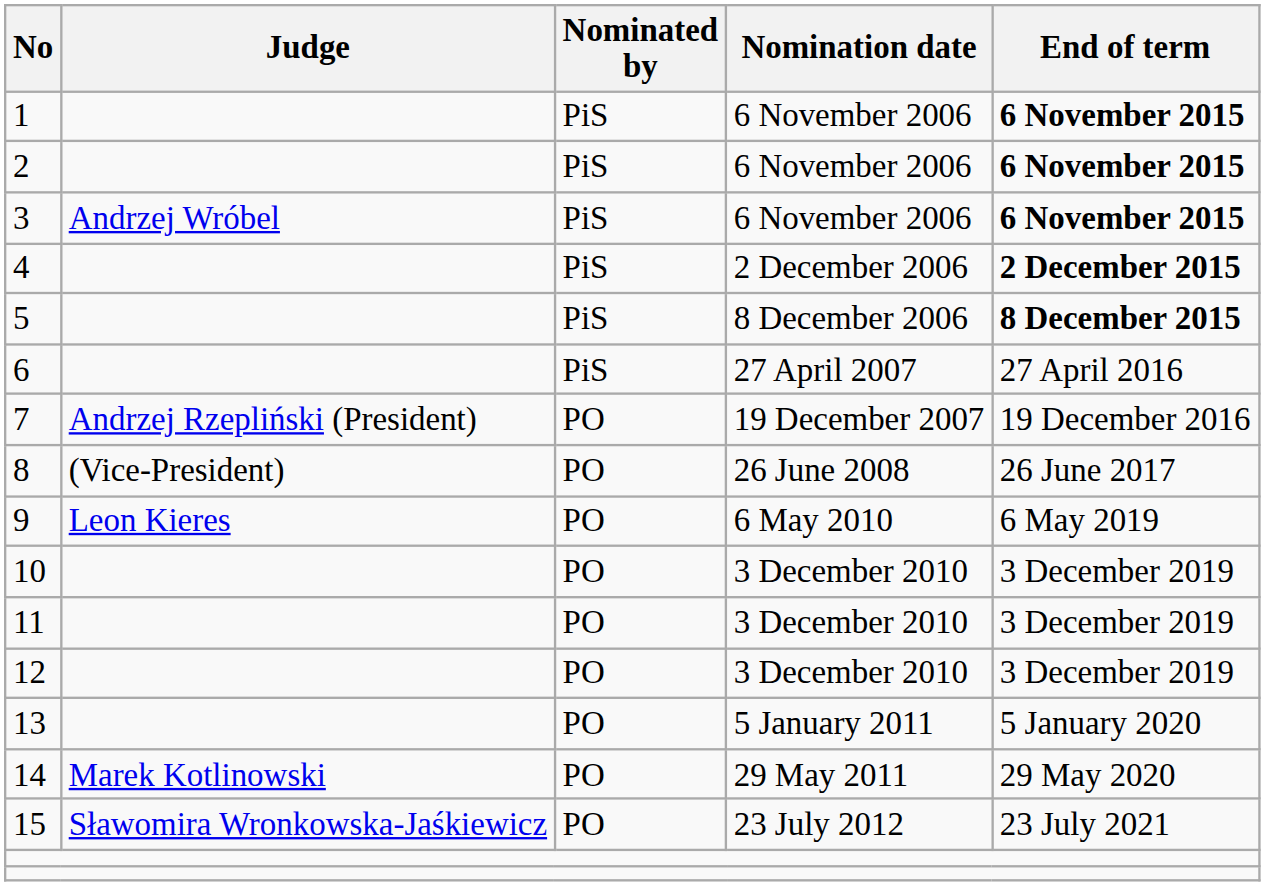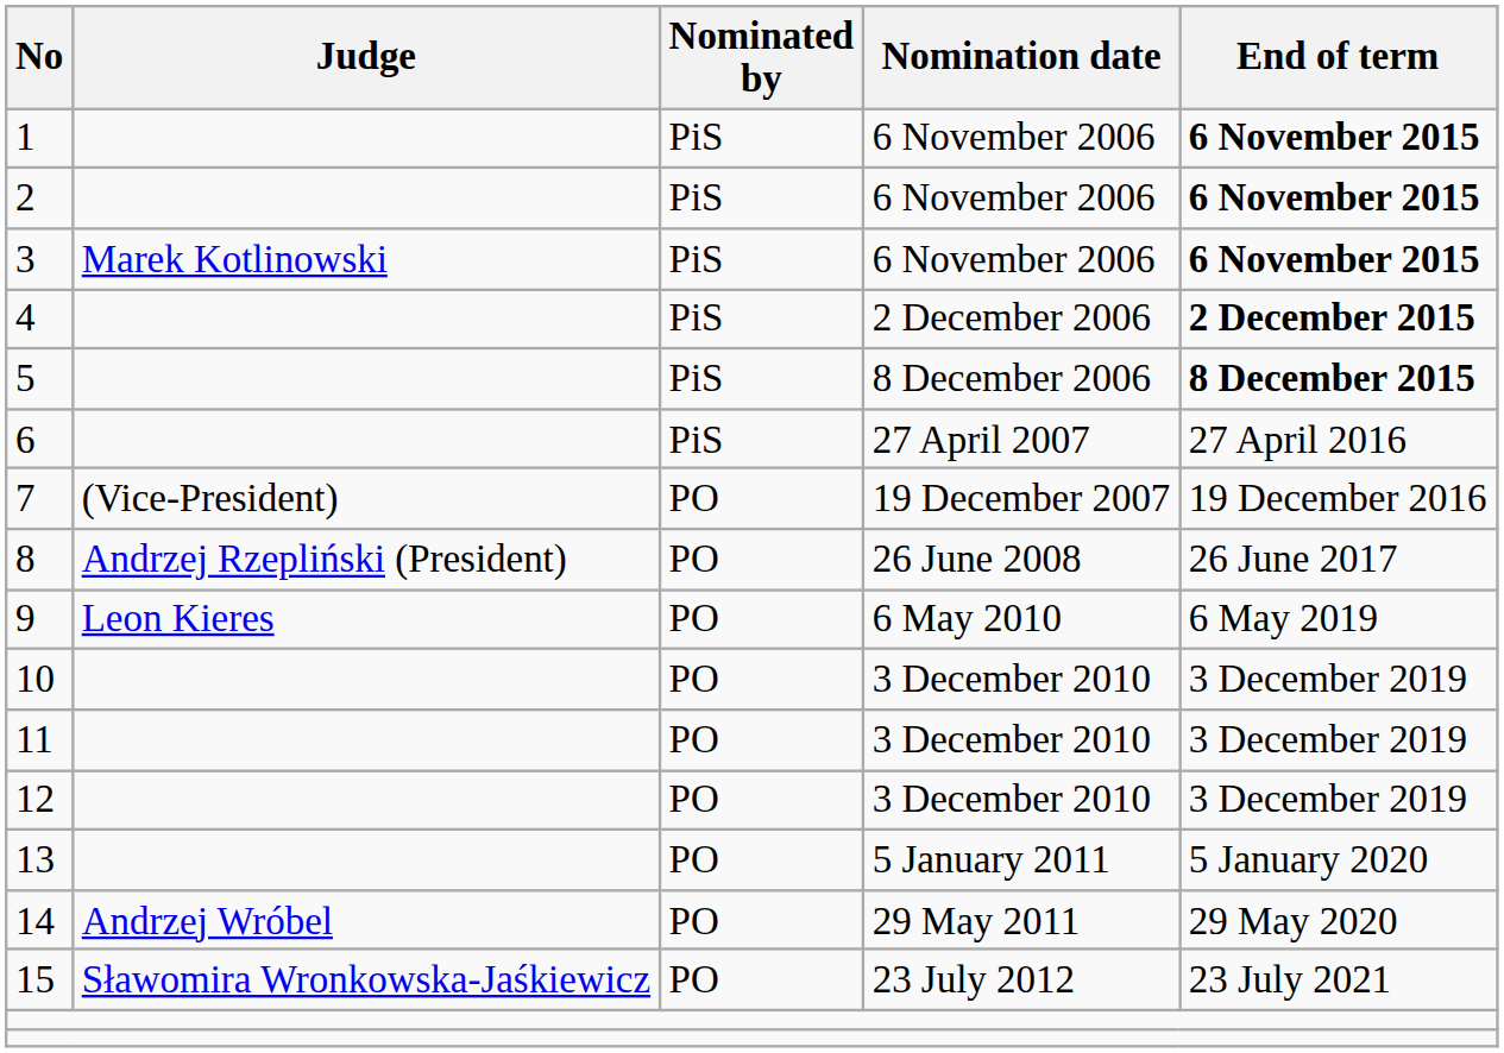 <table class="wikitable floatright" style="font-size:88%;line-height:15px;">
 <tr>
 <th>No</th>
 <th>Judge</th>
 <th>Nominated<br>by</th>
 <th>Nomination date</th>
 <th>End of term</th>
 </tr>
 <tr>
 <td>1</td>
 <td></td>
 <td> PiS</td>
 <td data-sort-value="2006-11-06">6 November 2006</td>
 <td data-sort-value="2015-11-06"><strong>6 November 2015</strong></td>
 </tr>
 <tr>
 <td>2</td>
 <td></td>
 <td> PiS</td>
 <td data-sort-value="2006-11-06">6 November 2006</td>
 <td data-sort-value="2015-11-06"><strong>6 November 2015</strong></td>
 </tr>
 <tr>
 <td>3</td>
-<td><a href='#'>Andrzej Wróbel</a></td>
+<td><a href='#'>Marek Kotlinowski</a></td>
 <td> PiS</td>
 <td data-sort-value="2006-11-06">6 November 2006</td>
 <td data-sort-value="2015-11-06"><strong>6 November 2015</strong></td>
 </tr>
 <tr>
 <td>4</td>
 <td></td>
 <td> PiS</td>
 <td data-sort-value="2006-12-02">2 December 2006</td>
 <td data-sort-value="2015-12-02"><strong>2 December 2015</strong></td>
 </tr>
 <tr>
 <td>5</td>
 <td></td>
 <td> PiS</td>
 <td data-sort-value="2006-12-08">8 December 2006</td>
 <td data-sort-value="2015-12-08"><strong>8 December 2015</strong></td>
 </tr>
 <tr>
 <td>6</td>
 <td></td>
 <td> PiS</td>
 <td data-sort-value="2007-04-27">27 April 2007</td>
 <td data-sort-value="2016-04-27">27 April 2016</td>
 </tr>
 <tr>
 <td>7</td>
-<td><a href='#'>Andrzej Rzepliński</a> (President)</td>
+<td> (Vice-President)</td>
 <td> PO</td>
 <td data-sort-value="2007-12-19">19 December 2007</td>
 <td data-sort-value="2016-12-16">19 December 2016</td>
 </tr>
 <tr>
 <td>8</td>
-<td> (Vice-President)</td>
+<td><a href='#'>Andrzej Rzepliński</a> (President)</td>
 <td> PO</td>
 <td data-sort-value="2008-06-26">26 June 2008</td>
 <td data-sort-value="2017-06-26">26 June 2017</td>
 </tr>
 <tr>
 <td>9</td>
 <td><a href='#'>Leon Kieres</a></td>
 <td> PO</td>
 <td data-sort-value="2010-05-06">6 May 2010</td>
 <td data-sort-value="2019-05-06">6 May 2019</td>
 </tr>
 <tr>
 <td>10</td>
 <td></td>
 <td> PO</td>
 <td data-sort-value="2010-12-03">3 December 2010</td>
 <td data-sort-value="2019-12-03">3 December 2019</td>
 </tr>
 <tr>
 <td>11</td>
 <td></td>
 <td> PO</td>
 <td data-sort-value="2010-12-03">3 December 2010</td>
 <td data-sort-value="2019-12-03">3 December 2019</td>
 </tr>
 <tr>
 <td>12</td>
 <td></td>
 <td> PO</td>
 <td data-sort-value="2010-12-03">3 December 2010</td>
 <td data-sort-value="2019-12-03">3 December 2019</td>
 </tr>
 <tr>
 <td>13</td>
 <td></td>
 <td> PO</td>
 <td data-sort-value="2011-01-05">5 January 2011</td>
 <td data-sort-value="2020-01-05">5 January 2020</td>
 </tr>
 <tr>
 <td>14</td>
-<td><a href='#'>Marek Kotlinowski</a></td>
+<td><a href='#'>Andrzej Wróbel</a></td>
 <td> PO</td>
 <td data-sort-value="2011-05-29">29 May 2011</td>
 <td data-sort-value="2020-05-29">29 May 2020</td>
 </tr>
 <tr>
 <td>15</td>
 <td><a href='#'>Sławomira Wronkowska-Jaśkiewicz</a></td>
 <td> PO</td>
 <td data-sort-value="2012-07-23">23 July 2012</td>
 <td data-sort-value="2021-07-23">23 July 2021</td>
 </tr>
 <tr>
 <td colspan=5></td>
 </tr>
 <tr>
 <td colspan=5></td>
 </tr>
 </table>
